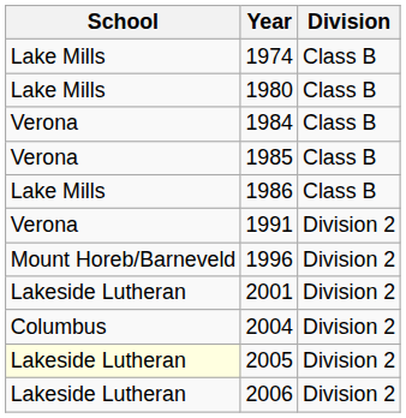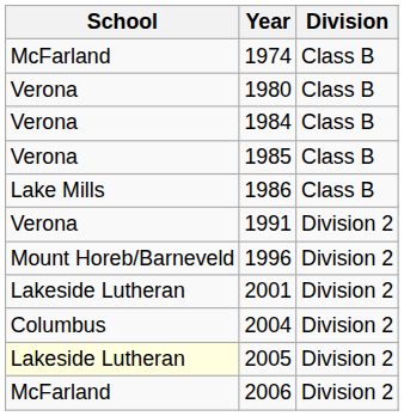 <table class="wikitable">
 <tr>
 <th>School</th>
 <th>Year</th>
 <th>Division</th>
 </tr>
 <tr>
-<td>Lake Mills</td>
+<td>McFarland</td>
 <td>1974</td>
 <td>Class B</td>
 </tr>
 <tr>
-<td>Lake Mills</td>
+<td>Verona</td>
 <td>1980</td>
 <td>Class B</td>
 </tr>
 <tr>
 <td>Verona</td>
 <td>1984</td>
 <td>Class B</td>
 </tr>
 <tr>
 <td>Verona</td>
 <td>1985</td>
 <td>Class B</td>
 </tr>
 <tr>
 <td>Lake Mills</td>
 <td>1986</td>
 <td>Class B</td>
 </tr>
 <tr>
 <td>Verona</td>
 <td>1991</td>
 <td>Division 2</td>
 </tr>
 <tr>
 <td>Mount Horeb/Barneveld</td>
 <td>1996</td>
 <td>Division 2</td>
 </tr>
 <tr>
 <td>Lakeside Lutheran</td>
 <td>2001</td>
 <td>Division 2</td>
 </tr>
 <tr>
 <td>Columbus</td>
 <td>2004</td>
 <td>Division 2</td>
 </tr>
 <tr>
 <td style="background: lightyellow;">Lakeside Lutheran</td>
 <td>2005</td>
 <td>Division 2</td>
 </tr>
 <tr>
-<td>Lakeside Lutheran</td>
+<td>McFarland</td>
 <td>2006</td>
 <td>Division 2</td>
 </tr>
 </table>
